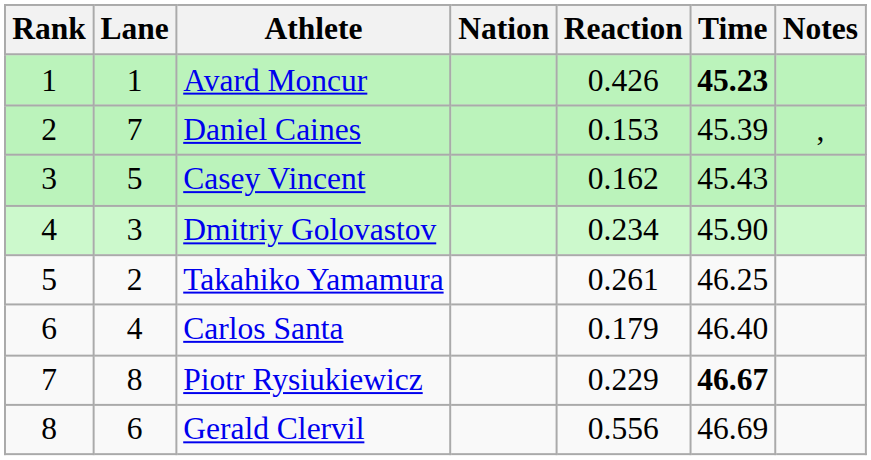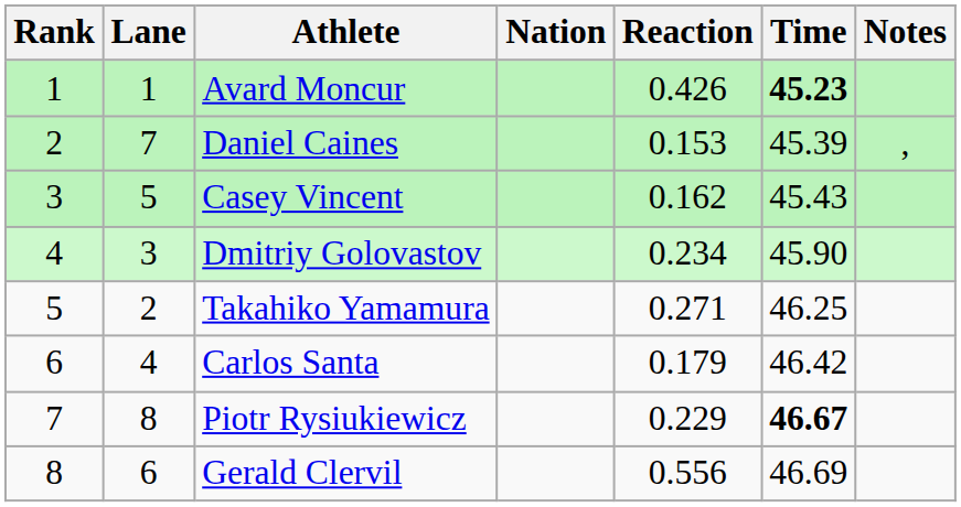 <table class="wikitable sortable" style="text-align:center">
 <tr>
 <th>Rank</th>
 <th>Lane</th>
 <th>Athlete</th>
 <th>Nation</th>
 <th>Reaction</th>
 <th>Time</th>
 <th>Notes</th>
 </tr>
 <tr bgcolor = "bbf3bb">
 <td>1</td>
 <td>1</td>
 <td align="left"><a href='#'>Avard Moncur</a></td>
 <td align="left"></td>
 <td>0.426</td>
 <td><strong>45.23</strong></td>
 <td></td>
 </tr>
 <tr bgcolor = "bbf3bb">
 <td>2</td>
 <td>7</td>
 <td align="left"><a href='#'>Daniel Caines</a></td>
 <td align="left"></td>
 <td>0.153</td>
 <td>45.39</td>
 <td>, </td>
 </tr>
 <tr bgcolor = "bbf3bb">
 <td>3</td>
 <td>5</td>
 <td align="left"><a href='#'>Casey Vincent</a></td>
 <td align="left"></td>
 <td>0.162</td>
 <td>45.43</td>
 <td></td>
 </tr>
 <tr bgcolor = "ccf9cc">
 <td>4</td>
 <td align="center">3</td>
 <td align="left"><a href='#'>Dmitriy Golovastov</a></td>
 <td align="left"></td>
 <td>0.234</td>
 <td>45.90</td>
 <td></td>
 </tr>
 <tr>
 <td>5</td>
 <td>2</td>
 <td align="left"><a href='#'>Takahiko Yamamura</a></td>
 <td align="left"></td>
-<td>0.261</td>
+<td>0.271</td>
 <td>46.25</td>
 <td></td>
 </tr>
 <tr>
 <td>6</td>
 <td>4</td>
 <td align="left"><a href='#'>Carlos Santa</a></td>
 <td align="left"></td>
 <td>0.179</td>
-<td>46.40</td>
+<td>46.42</td>
 <td></td>
 </tr>
 <tr>
 <td>7</td>
 <td>8</td>
 <td align="left"><a href='#'>Piotr Rysiukiewicz</a></td>
 <td align="left"></td>
 <td>0.229</td>
 <td><strong>46.67</strong></td>
 <td></td>
 </tr>
 <tr>
 <td>8</td>
 <td>6</td>
 <td align="left"><a href='#'>Gerald Clervil</a></td>
 <td align="left"></td>
 <td>0.556</td>
 <td>46.69</td>
 <td></td>
 </tr>
 </table>
